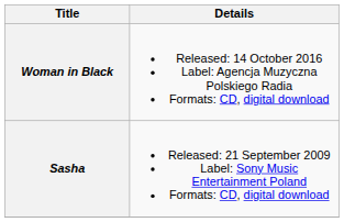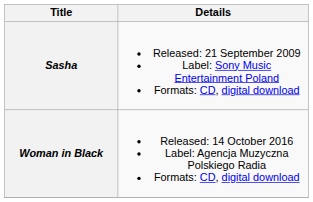 <table class="wikitable plainrowheaders" style="text-align:center;">
 <tr>
 <th scope="col"  style="width:10em;">Title</th>
 <th scope="col"  style="width:17em;">Details</th>
 </tr>
 <tr>
+<th scope="row"><em>Sasha</em></th>
+<td><br><ul><li>Released: 21 September 2009</li><li>Label: <a href='#'>Sony Music Entertainment Poland</a></li><li>Formats: <a href='#'>CD</a>, <a href='#'>digital download</a></li></ul></td>
+</tr>
+<tr>
 <th scope="row"><em>Woman in Black</em></th>
 <td><br><ul><li>Released: 14 October 2016</li><li>Label: Agencja Muzyczna Polskiego Radia</li><li>Formats: <a href='#'>CD</a>, <a href='#'>digital download</a></li></ul></td>
 </tr>
 <tr>
-<th scope="row"><em>Sasha</em></th>
-<td><br><ul><li>Released: 21 September 2009</li><li>Label: <a href='#'>Sony Music Entertainment Poland</a></li><li>Formats: <a href='#'>CD</a>, <a href='#'>digital download</a></li></ul></td>
-</tr>
-<tr>
 </tr>
 </table>
